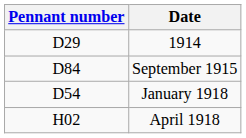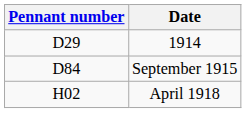 <table class="wikitable" style="text-align:center">
 <tr>
 <th><a href='#'>Pennant number</a></th>
 <th>Date</th>
 </tr>
 <tr>
 <td>D29</td>
 <td>1914</td>
 </tr>
 <tr>
 <td>D84</td>
 <td>September 1915</td>
 </tr>
 <tr>
-<td>D54</td>
-<td>January 1918</td>
-</tr>
-<tr>
 <td>H02</td>
 <td>April 1918</td>
 </tr>
 </table>
